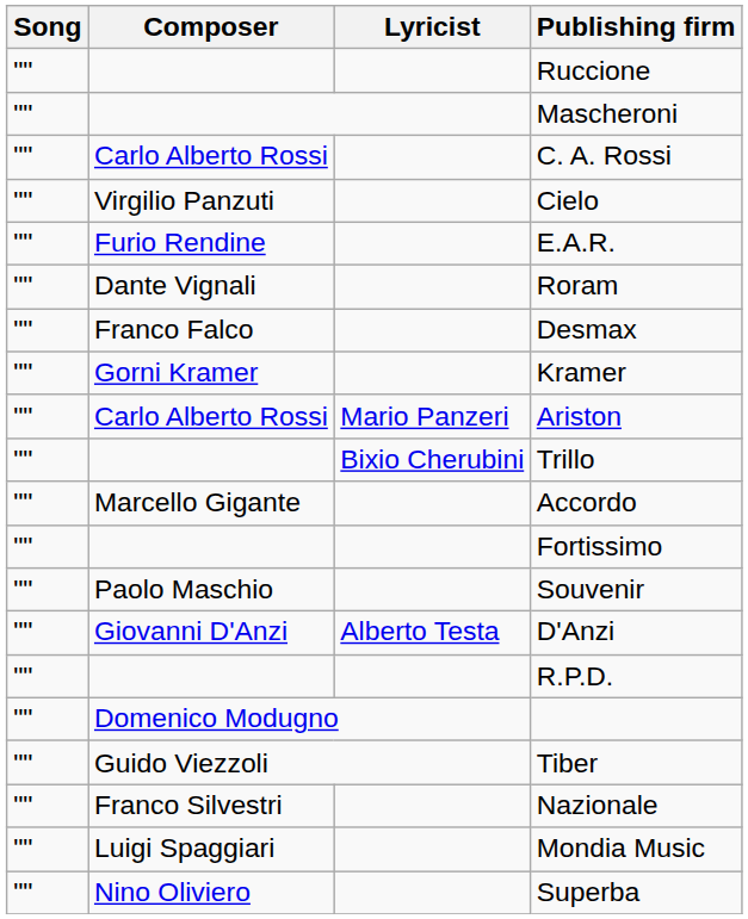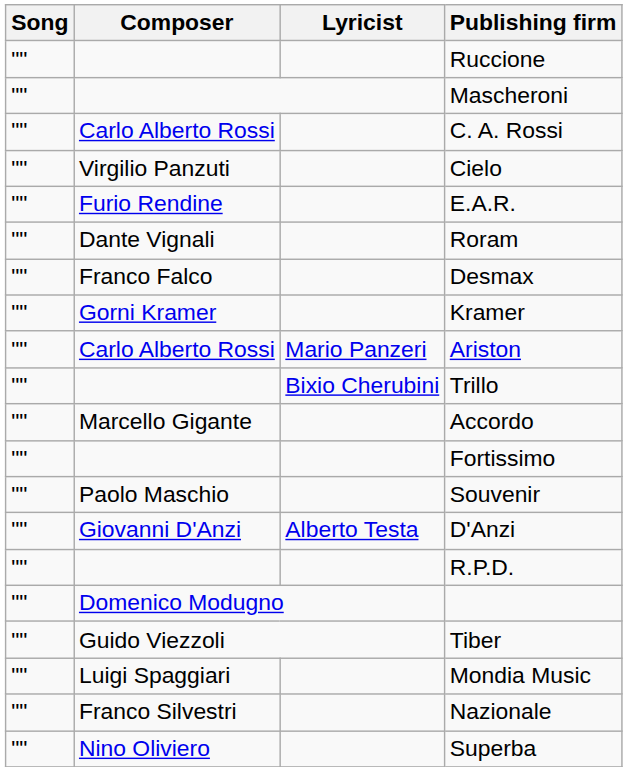 <table class="sortable wikitable" style="margin: 1em auto 1em auto; text-align:left">
 <tr>
 <th>Song</th>
 <th>Composer</th>
 <th>Lyricist</th>
 <th>Publishing firm</th>
 </tr>
 <tr>
 <td>""</td>
 <td></td>
 <td></td>
 <td>Ruccione</td>
 </tr>
 <tr>
 <td>""</td>
 <td colspan=2></td>
 <td>Mascheroni</td>
 </tr>
 <tr>
 <td>""</td>
 <td><a href='#'>Carlo Alberto Rossi</a></td>
 <td></td>
 <td>C. A. Rossi</td>
 </tr>
 <tr>
 <td>""</td>
 <td>Virgilio Panzuti</td>
 <td></td>
 <td>Cielo</td>
 </tr>
 <tr>
 <td>""</td>
 <td><a href='#'>Furio Rendine</a></td>
 <td></td>
 <td>E.A.R.</td>
 </tr>
 <tr>
 <td>""</td>
 <td>Dante Vignali</td>
 <td></td>
 <td>Roram</td>
 </tr>
 <tr>
 <td>""</td>
 <td>Franco Falco</td>
 <td></td>
 <td>Desmax</td>
 </tr>
 <tr>
 <td>""</td>
 <td><a href='#'>Gorni Kramer</a></td>
 <td></td>
 <td>Kramer</td>
 </tr>
 <tr>
 <td>""</td>
 <td><a href='#'>Carlo Alberto Rossi</a></td>
 <td><a href='#'>Mario Panzeri</a></td>
 <td><a href='#'>Ariston</a></td>
 </tr>
 <tr>
 <td>""</td>
 <td></td>
 <td><a href='#'>Bixio Cherubini</a></td>
 <td>Trillo</td>
 </tr>
 <tr>
 <td>""</td>
 <td>Marcello Gigante</td>
 <td></td>
 <td>Accordo</td>
 </tr>
 <tr>
 <td>""</td>
 <td></td>
 <td></td>
 <td>Fortissimo</td>
 </tr>
 <tr>
 <td>""</td>
 <td>Paolo Maschio</td>
 <td></td>
 <td>Souvenir</td>
 </tr>
 <tr>
 <td>""</td>
 <td><a href='#'>Giovanni D'Anzi</a></td>
 <td><a href='#'>Alberto Testa</a></td>
 <td>D'Anzi</td>
 </tr>
 <tr>
 <td>""</td>
 <td></td>
 <td></td>
 <td>R.P.D.</td>
 </tr>
 <tr>
 <td>""</td>
 <td colspan="2"><a href='#'>Domenico Modugno</a></td>
 <td></td>
 </tr>
 <tr>
 <td>""</td>
 <td colspan="2">Guido Viezzoli</td>
 <td>Tiber</td>
 </tr>
 <tr>
 <td>""</td>
+<td>Luigi Spaggiari</td>
+<td></td>
+<td>Mondia Music</td>
+</tr>
+<tr>
+<td>""</td>
 <td>Franco Silvestri</td>
 <td></td>
 <td>Nazionale</td>
-</tr>
-<tr>
-<td>""</td>
-<td>Luigi Spaggiari</td>
-<td></td>
-<td>Mondia Music</td>
 </tr>
 <tr>
 <td>""</td>
 <td><a href='#'>Nino Oliviero</a></td>
 <td></td>
 <td>Superba</td>
 </tr>
 </table>
